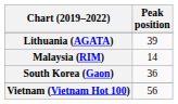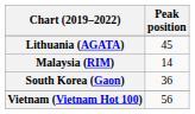 <table class="wikitable sortable plainrowheaders" style="text-align:center">
 <tr>
 <th scope="col">Chart (2019–2022)</th>
 <th scope="col">Peak<br>position</th>
 </tr>
 <tr>
 </tr>
 <tr>
 <th scope="row">Lithuania (<a href='#'>AGATA</a>)</th>
-<td>39</td>
+<td>45</td>
 </tr>
 <tr>
 <th scope="row">Malaysia (<a href='#'>RIM</a>)</th>
 <td>14</td>
 </tr>
 <tr>
 <th scope="row">South Korea (<a href='#'>Gaon</a>)</th>
 <td>36</td>
 </tr>
 <tr>
 </tr>
 <tr>
 <th scope="row">Vietnam (<a href='#'>Vietnam Hot 100</a>)</th>
 <td>56</td>
 </tr>
 </table>
